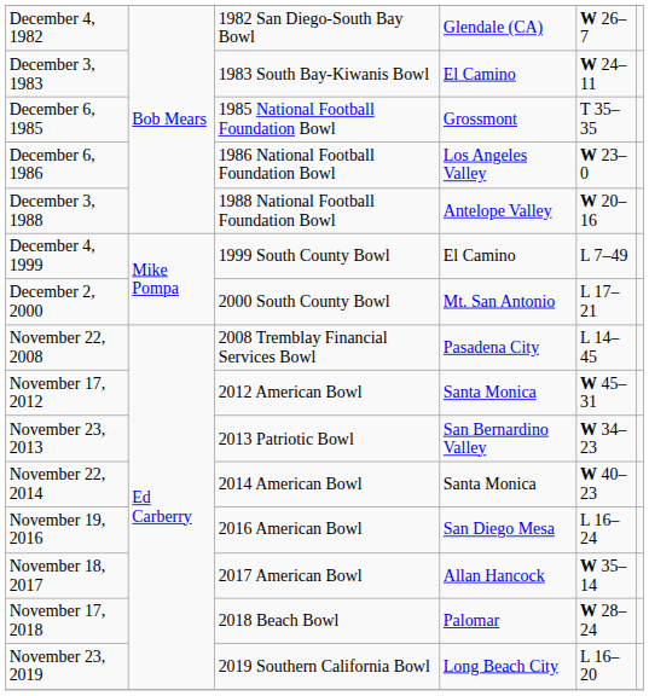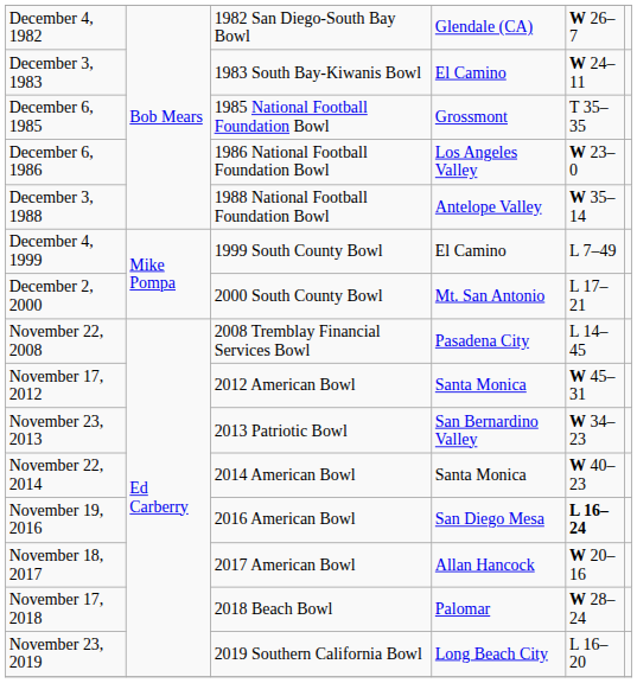 <table class="wikitable">
 <tr>
 </tr>
 <tr>
 <td>December 4, 1982</td>
 <td rowspan="5"><a href='#'>Bob Mears</a></td>
 <td>1982 San Diego-South Bay Bowl</td>
 <td><a href='#'>Glendale (CA)</a></td>
 <td><strong>W</strong> 26–7</td>
 <td></td>
 </tr>
 <tr>
 <td>December 3, 1983</td>
 <td>1983 South Bay-Kiwanis Bowl</td>
 <td><a href='#'>El Camino</a></td>
 <td><strong>W</strong> 24–11</td>
 <td></td>
 </tr>
 <tr>
 <td>December 6, 1985</td>
 <td>1985 <a href='#'>National Football Foundation</a> Bowl</td>
 <td><a href='#'>Grossmont</a></td>
 <td>T 35–35</td>
 <td></td>
 </tr>
 <tr>
 <td>December 6, 1986</td>
 <td>1986 National Football Foundation Bowl</td>
 <td><a href='#'>Los Angeles Valley</a></td>
 <td><strong>W</strong> 23–0</td>
 <td></td>
 </tr>
 <tr>
 <td>December 3, 1988</td>
 <td>1988 National Football Foundation Bowl</td>
 <td><a href='#'>Antelope Valley</a></td>
-<td><strong>W</strong> 20–16</td>
+<td><strong>W</strong> 35–14</td>
 <td></td>
 </tr>
 <tr>
 <td>December 4, 1999</td>
 <td rowspan="2"><a href='#'>Mike Pompa</a></td>
 <td>1999 South County Bowl</td>
 <td>El Camino</td>
 <td>L 7–49</td>
 <td></td>
 </tr>
 <tr>
 <td>December 2, 2000</td>
 <td>2000 South County Bowl</td>
 <td><a href='#'>Mt. San Antonio</a></td>
 <td>L 17–21</td>
 <td></td>
 </tr>
 <tr>
 <td>November 22, 2008</td>
 <td rowspan="8"><a href='#'>Ed Carberry</a></td>
 <td>2008 Tremblay Financial Services Bowl</td>
 <td><a href='#'>Pasadena City</a></td>
 <td>L 14–45</td>
 <td></td>
 </tr>
 <tr>
 <td>November 17, 2012</td>
 <td>2012 American Bowl</td>
 <td><a href='#'>Santa Monica</a></td>
 <td><strong>W</strong> 45–31</td>
 <td></td>
 </tr>
 <tr>
 <td>November 23, 2013</td>
 <td>2013 Patriotic Bowl</td>
 <td><a href='#'>San Bernardino Valley</a></td>
 <td><strong>W</strong> 34–23</td>
 <td></td>
 </tr>
 <tr>
 <td>November 22, 2014</td>
 <td>2014 American Bowl</td>
 <td>Santa Monica</td>
 <td><strong>W</strong> 40–23</td>
 <td></td>
 </tr>
 <tr>
 <td>November 19, 2016</td>
 <td>2016 American Bowl</td>
 <td><a href='#'>San Diego Mesa</a></td>
-<td>L 16–24</td>
+<td><strong>L 16–24</strong></td>
 <td></td>
 </tr>
 <tr>
 <td>November 18, 2017</td>
 <td>2017 American Bowl</td>
 <td><a href='#'>Allan Hancock</a></td>
-<td><strong>W</strong> 35–14</td>
+<td><strong>W</strong> 20–16</td>
 <td></td>
 </tr>
 <tr>
 <td>November 17, 2018</td>
 <td>2018 Beach Bowl</td>
 <td><a href='#'>Palomar</a></td>
 <td><strong>W</strong> 28–24</td>
 <td></td>
 </tr>
 <tr>
 <td>November 23, 2019</td>
 <td>2019 Southern California Bowl</td>
 <td><a href='#'>Long Beach City</a></td>
 <td>L 16–20</td>
 <td></td>
 </tr>
 <tr>
 </tr>
 </table>
